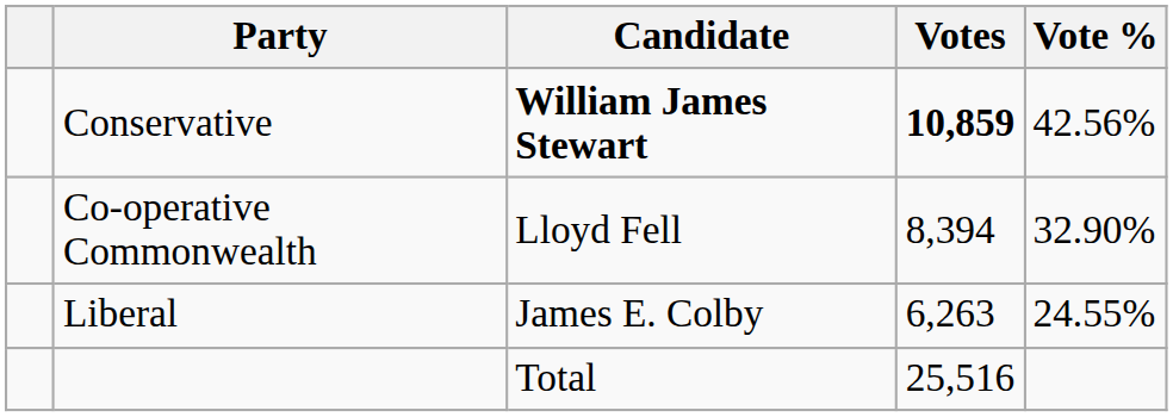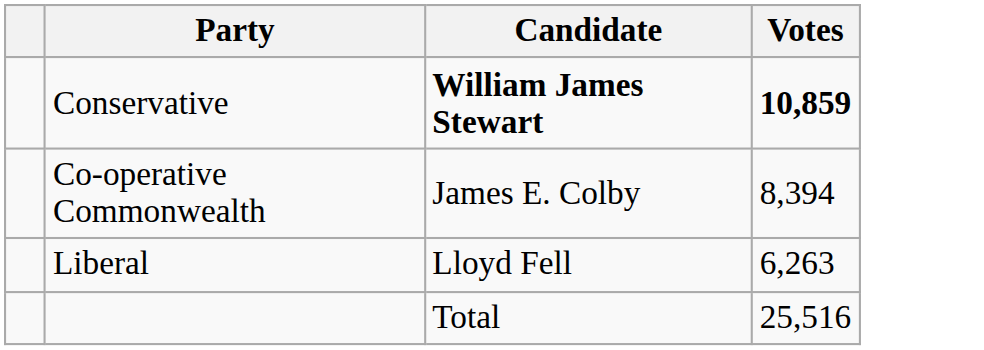 <table class="wikitable">
 <tr>
 <th></th>
 <th scope="col" width="175">Party</th>
 <th scope="col" width="150">Candidate</th>
 <th>Votes</th>
-<th>Vote %</th>
 </tr>
 <tr |>
 <td>   </td>
 <td>Conservative</td>
 <td><strong>William James Stewart</strong></td>
 <td><strong>10,859</strong></td>
-<td>42.56%</td>
 </tr>
 <tr>
 <td>   </td>
 <td>Co-operative Commonwealth</td>
-<td>Lloyd Fell</td>
+<td>James E. Colby</td>
 <td>8,394</td>
-<td>32.90%</td>
 </tr>
 <tr |>
 <td>   </td>
 <td>Liberal</td>
-<td>James E. Colby</td>
+<td>Lloyd Fell</td>
 <td>6,263</td>
-<td>24.55%</td>
 </tr>
 <tr |>
 <td></td>
 <td></td>
 <td>Total</td>
 <td>25,516</td>
-<td></td>
 </tr>
 </table>
